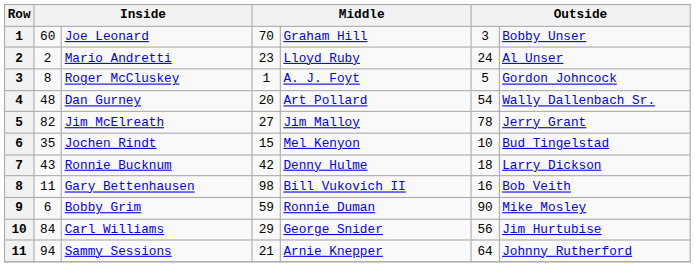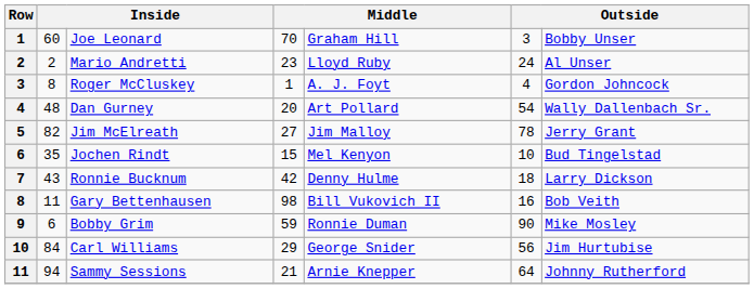 <table class="wikitable" style="font-size: 90%;">
 <tr>
 <th>Row</th>
 <th colspan=2 width="195">Inside</th>
 <th colspan=2 width="195">Middle</th>
 <th colspan=2 width="195">Outside</th>
 </tr>
 <tr>
 <th>1</th>
 <td align="center" width="20">60</td>
 <td> <a href='#'>Joe Leonard</a></td>
 <td align="center" width="20">70</td>
 <td> <a href='#'>Graham Hill</a> </td>
 <td align="center" width="20">3</td>
 <td> <a href='#'>Bobby Unser</a></td>
 </tr>
 <tr>
 <th>2</th>
 <td align="center" width="20">2</td>
 <td> <a href='#'>Mario Andretti</a></td>
 <td align="center" width="20">23</td>
 <td> <a href='#'>Lloyd Ruby</a></td>
 <td align="center" width="20">24</td>
 <td> <a href='#'>Al Unser</a></td>
 </tr>
 <tr>
 <th>3</th>
 <td align="center" width="20">8</td>
 <td> <a href='#'>Roger McCluskey</a></td>
 <td align="center" width="20">1</td>
 <td> <a href='#'>A. J. Foyt</a> </td>
-<td align="center" width="20">5</td>
+<td align="center" width="20">4</td>
 <td> <a href='#'>Gordon Johncock</a></td>
 </tr>
 <tr>
 <th>4</th>
 <td align="center" width="20">48</td>
 <td> <a href='#'>Dan Gurney</a></td>
 <td align="center" width="20">20</td>
 <td> <a href='#'>Art Pollard</a></td>
 <td align="center" width="20">54</td>
 <td> <a href='#'>Wally Dallenbach Sr.</a></td>
 </tr>
 <tr>
 <th>5</th>
 <td align="center" width="20">82</td>
 <td> <a href='#'>Jim McElreath</a></td>
 <td align="center" width="20">27</td>
 <td> <a href='#'>Jim Malloy</a> </td>
 <td align="center" width="20">78</td>
 <td> <a href='#'>Jerry Grant</a></td>
 </tr>
 <tr>
 <th>6</th>
 <td align="center" width="20">35</td>
 <td> <a href='#'>Jochen Rindt</a></td>
 <td align="center" width="20">15</td>
 <td> <a href='#'>Mel Kenyon</a></td>
 <td align="center" width="20">10</td>
 <td> <a href='#'>Bud Tingelstad</a></td>
 </tr>
 <tr>
 <th>7</th>
 <td align="center" width="20">43</td>
 <td> <a href='#'>Ronnie Bucknum</a> </td>
 <td align="center" width="20">42</td>
 <td> <a href='#'>Denny Hulme</a></td>
 <td align="center" width="20">18</td>
 <td> <a href='#'>Larry Dickson</a></td>
 </tr>
 <tr>
 <th>8</th>
 <td align="center" width="20">11</td>
 <td> <a href='#'>Gary Bettenhausen</a> </td>
 <td align="center" width="20">98</td>
 <td> <a href='#'>Bill Vukovich II</a> </td>
 <td align="center" width="20">16</td>
 <td> <a href='#'>Bob Veith</a></td>
 </tr>
 <tr>
 <th>9</th>
 <td align="center" width="20">6</td>
 <td> <a href='#'>Bobby Grim</a></td>
 <td align="center" width="20">59</td>
 <td> <a href='#'>Ronnie Duman</a></td>
 <td align="center" width="20">90</td>
 <td> <a href='#'>Mike Mosley</a> </td>
 </tr>
 <tr>
 <th>10</th>
 <td align="center" width="20">84</td>
 <td> <a href='#'>Carl Williams</a></td>
 <td align="center" width="20">29</td>
 <td> <a href='#'>George Snider</a></td>
 <td align="center" width="20">56</td>
 <td> <a href='#'>Jim Hurtubise</a></td>
 </tr>
 <tr>
 <th>11</th>
 <td align="center" width="20">94</td>
 <td> <a href='#'>Sammy Sessions</a> </td>
 <td align="center" width="20">21</td>
 <td> <a href='#'>Arnie Knepper</a></td>
 <td align="center" width="20">64</td>
 <td> <a href='#'>Johnny Rutherford</a></td>
 </tr>
 <tr>
 </tr>
 </table>
